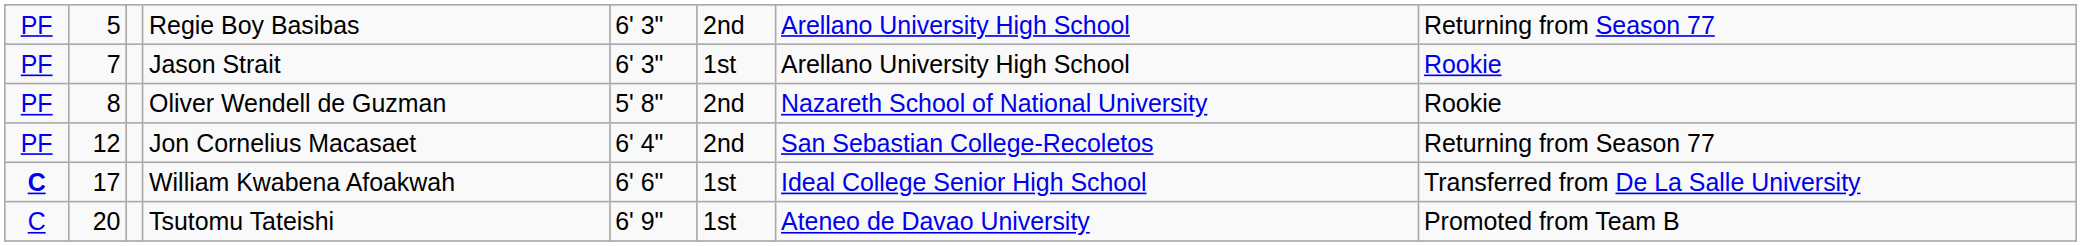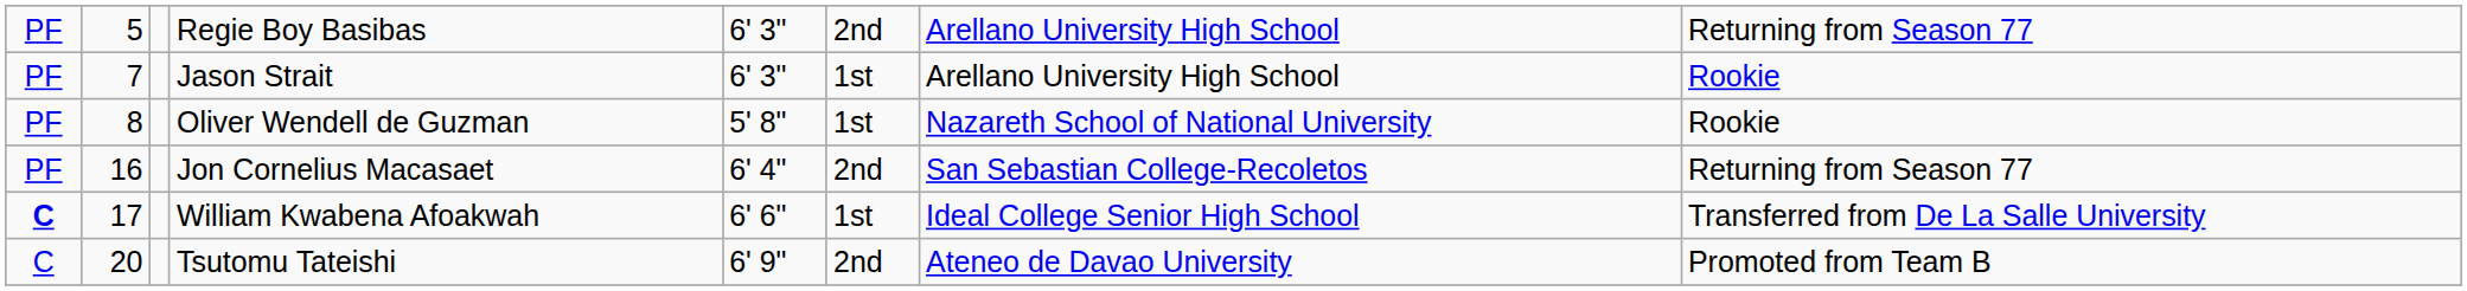 <table class=wikitable width=100% style=font-size:95%>
 <tr>
 <td align=center><a href='#'>PF</a></td>
 <td align=right>5</td>
 <td></td>
 <td>Regie Boy Basibas</td>
 <td>6' 3"</td>
 <td>2nd</td>
 <td><a href='#'>Arellano University High School</a></td>
 <td>Returning from <a href='#'>Season 77</a></td>
 </tr>
 <tr>
 <td align=center><a href='#'>PF</a></td>
 <td align=right>7</td>
 <td></td>
 <td>Jason Strait</td>
 <td>6' 3"</td>
 <td>1st</td>
 <td>Arellano University High School</td>
 <td><a href='#'>Rookie</a></td>
 </tr>
 <tr>
 <td align=center><a href='#'>PF</a></td>
 <td align=right>8</td>
 <td></td>
 <td>Oliver Wendell de Guzman</td>
 <td>5' 8"</td>
-<td>2nd</td>
+<td>1st</td>
 <td><a href='#'>Nazareth School of National University</a></td>
 <td>Rookie</td>
 </tr>
 <tr>
 <td align=center><a href='#'>PF</a></td>
-<td align=right>12</td>
+<td align=right>16</td>
 <td></td>
 <td>Jon Cornelius Macasaet</td>
 <td>6' 4"</td>
 <td>2nd</td>
 <td><a href='#'>San Sebastian College-Recoletos</a></td>
 <td>Returning from Season 77</td>
 </tr>
 <tr>
 <td align=center><strong><a href='#'>C</a></strong></td>
 <td align=right>17</td>
 <td></td>
 <td>William Kwabena Afoakwah</td>
 <td>6' 6"</td>
 <td>1st</td>
 <td><a href='#'>Ideal College Senior High School</a></td>
 <td>Transferred from <a href='#'>De La Salle University</a></td>
 </tr>
 <tr>
 <td align=center><a href='#'>C</a></td>
 <td align=right>20</td>
 <td></td>
 <td>Tsutomu Tateishi</td>
 <td>6' 9"</td>
-<td>1st</td>
+<td>2nd</td>
 <td><a href='#'>Ateneo de Davao University</a></td>
 <td>Promoted from Team B</td>
 </tr>
 </table>
